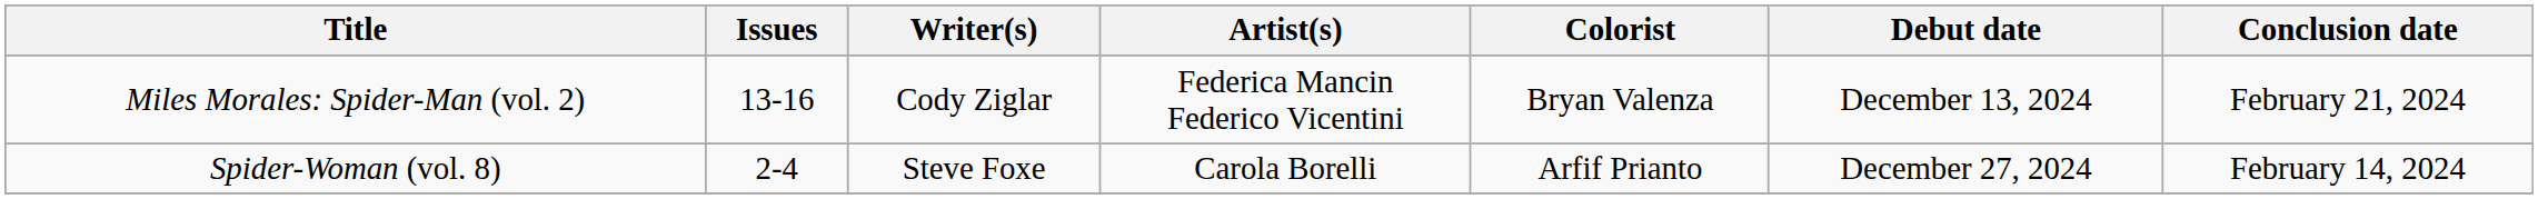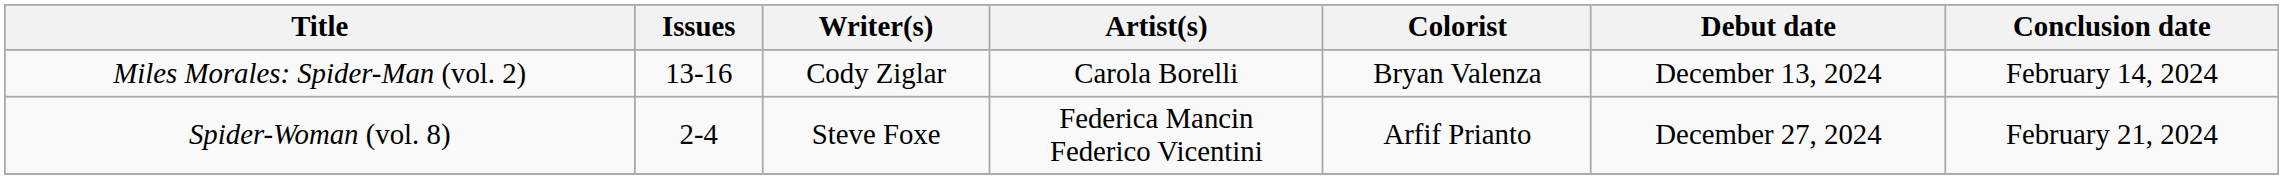 <table class="wikitable" style="text-align:center; width:100%">
 <tr>
 <th scope="col">Title</th>
 <th scope="col">Issues</th>
 <th scope="col">Writer(s)</th>
 <th scope="col">Artist(s)</th>
 <th scope="col">Colorist</th>
 <th scope="col">Debut date</th>
 <th scope="col">Conclusion date</th>
 </tr>
 <tr>
 <td><em>Miles Morales: Spider-Man</em> (vol. 2)</td>
 <td>13-16</td>
 <td>Cody Ziglar</td>
-<td>Federica Mancin<br>Federico Vicentini</td>
+<td>Carola Borelli</td>
 <td>Bryan Valenza</td>
 <td>December 13, 2024</td>
-<td>February 21, 2024</td>
+<td>February 14, 2024</td>
 </tr>
 <tr>
 <td><em>Spider-Woman</em> (vol. 8)</td>
 <td>2-4</td>
 <td>Steve Foxe</td>
-<td>Carola Borelli</td>
+<td>Federica Mancin<br>Federico Vicentini</td>
 <td>Arfif Prianto</td>
 <td>December 27, 2024</td>
-<td>February 14, 2024</td>
+<td>February 21, 2024</td>
 </tr>
 <tr>
 </tr>
 </table>
